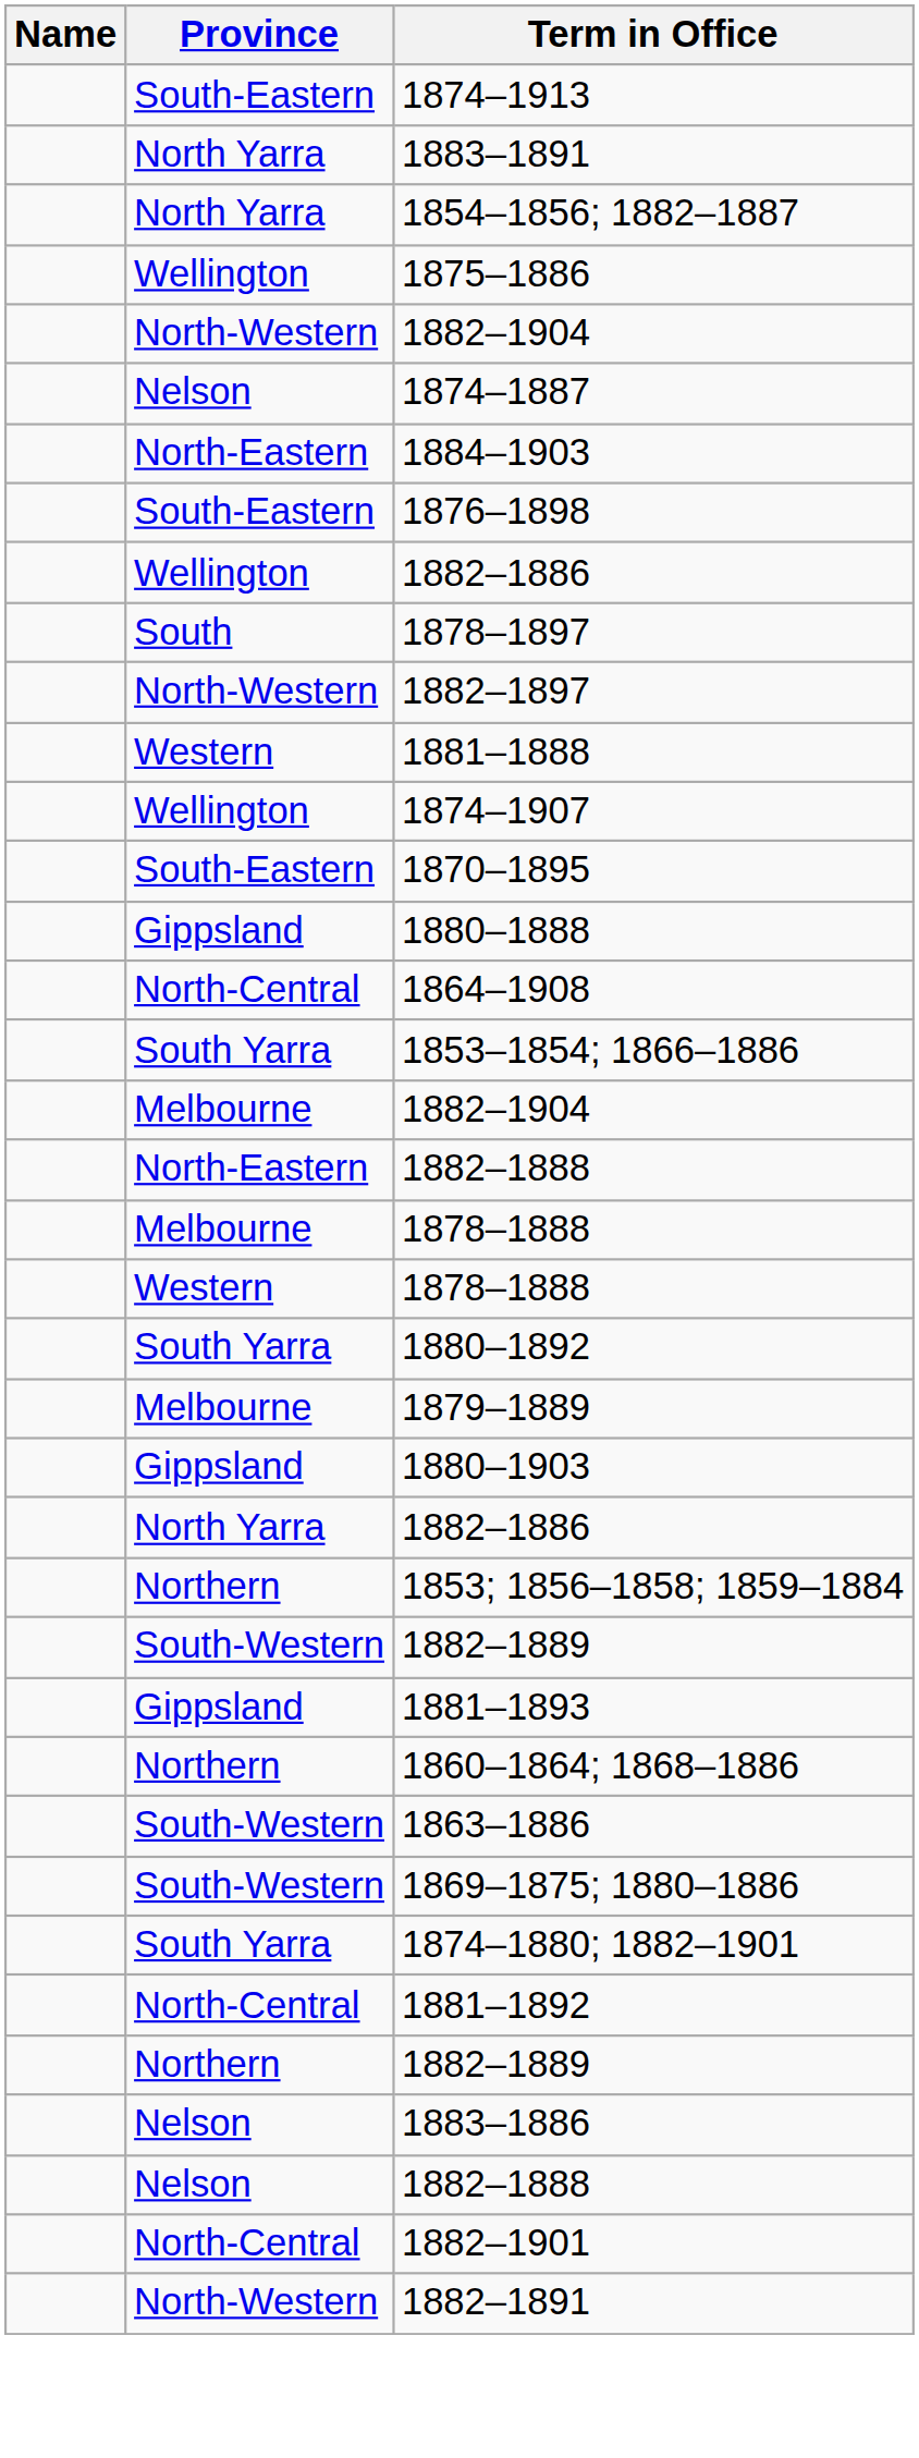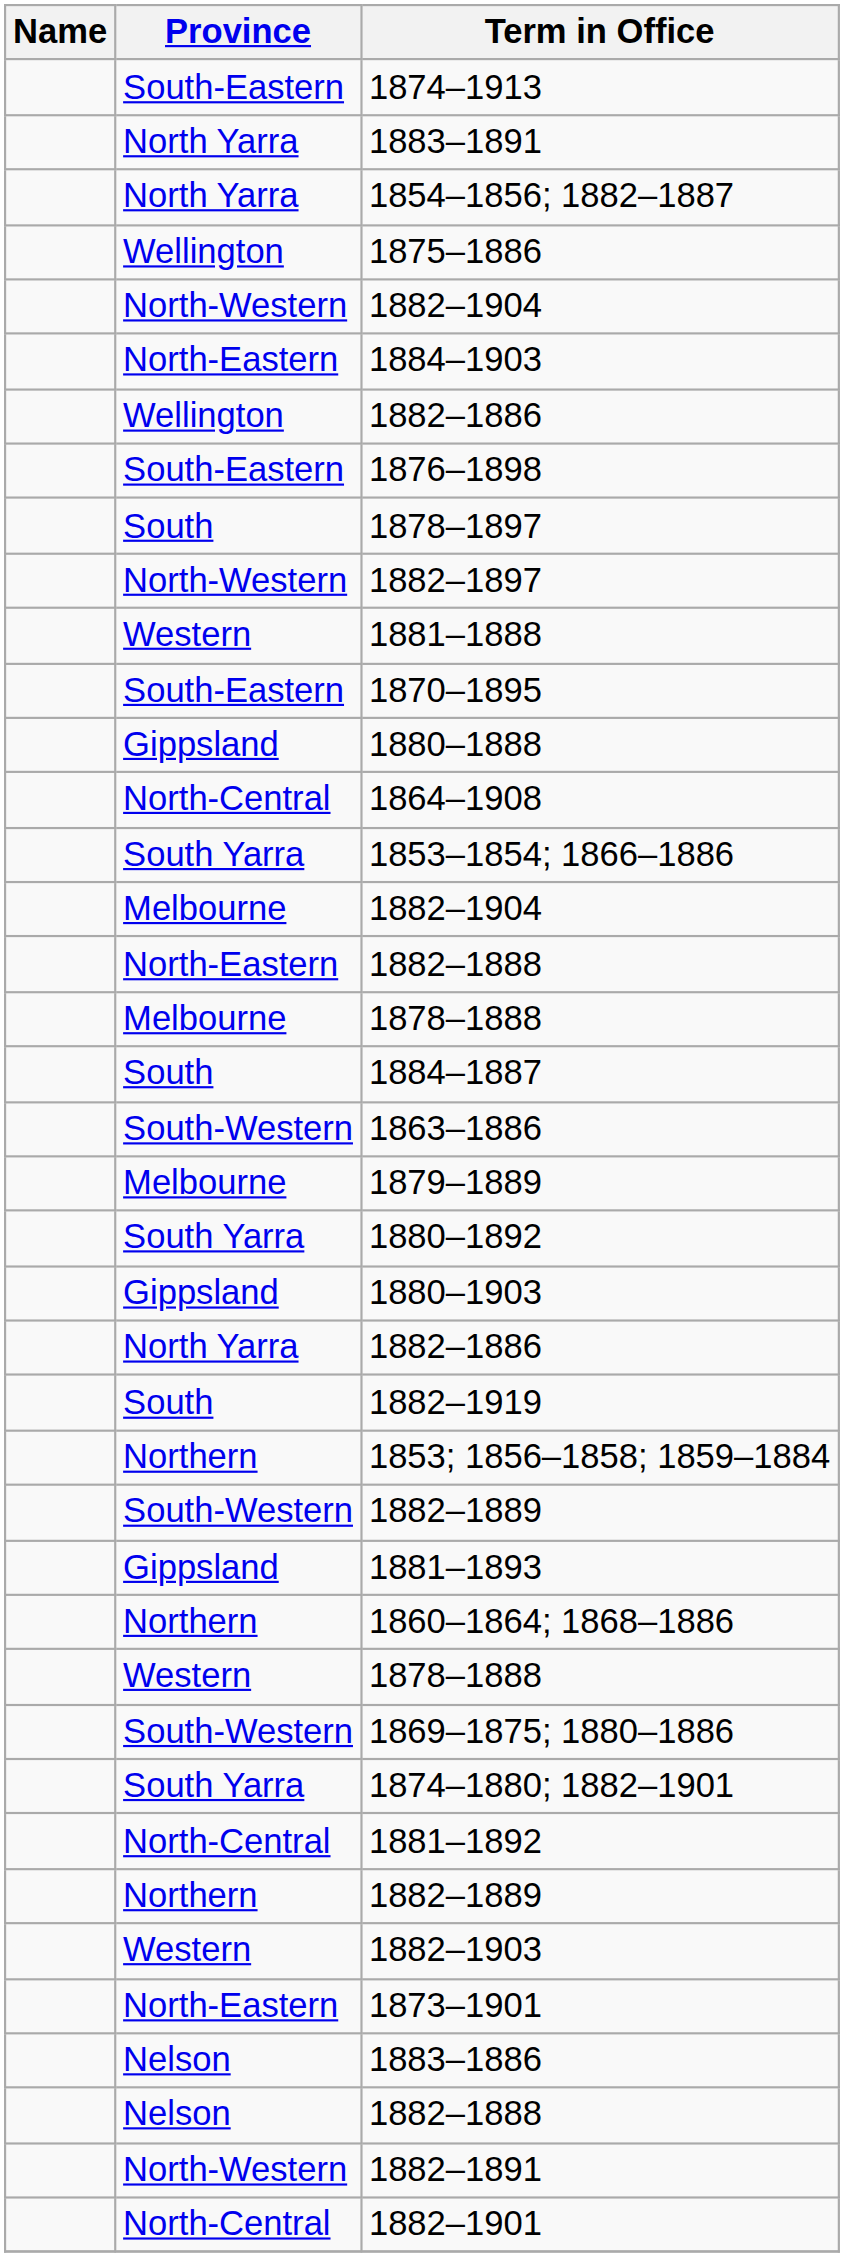 <table class="wikitable sortable">
 <tr>
 <th>Name</th>
 <th><a href='#'>Province</a></th>
 <th>Term in Office</th>
 </tr>
 <tr>
 <td></td>
 <td><a href='#'>South-Eastern</a></td>
 <td>1874–1913</td>
 </tr>
 <tr>
 <td></td>
 <td><a href='#'>North Yarra</a></td>
 <td>1883–1891</td>
 </tr>
 <tr>
 <td></td>
 <td><a href='#'>North Yarra</a></td>
 <td>1854–1856; 1882–1887</td>
 </tr>
 <tr>
 <td></td>
 <td><a href='#'>Wellington</a></td>
 <td>1875–1886</td>
 </tr>
 <tr>
 <td></td>
 <td><a href='#'>North-Western</a></td>
 <td>1882–1904</td>
 </tr>
 <tr>
 <td></td>
-<td><a href='#'>Nelson</a></td>
-<td>1874–1887</td>
-</tr>
-<tr>
-<td></td>
 <td><a href='#'>North-Eastern</a></td>
 <td>1884–1903</td>
 </tr>
 <tr>
 <td></td>
-<td><a href='#'>South-Eastern</a></td>
-<td>1876–1898</td>
+<td><a href='#'>Wellington</a></td>
+<td>1882–1886</td>
 </tr>
 <tr>
 <td></td>
-<td><a href='#'>Wellington</a></td>
-<td>1882–1886</td>
+<td><a href='#'>South-Eastern</a></td>
+<td>1876–1898</td>
 </tr>
 <tr>
 <td></td>
 <td><a href='#'>South</a></td>
 <td>1878–1897</td>
 </tr>
 <tr>
 <td></td>
 <td><a href='#'>North-Western</a></td>
 <td>1882–1897</td>
 </tr>
 <tr>
 <td></td>
 <td><a href='#'>Western</a></td>
 <td>1881–1888</td>
-</tr>
-<tr>
-<td></td>
-<td><a href='#'>Wellington</a></td>
-<td>1874–1907</td>
 </tr>
 <tr>
 <td></td>
 <td><a href='#'>South-Eastern</a></td>
 <td>1870–1895</td>
 </tr>
 <tr>
 <td></td>
 <td><a href='#'>Gippsland</a></td>
 <td>1880–1888</td>
 </tr>
 <tr>
 <td></td>
 <td><a href='#'>North-Central</a></td>
 <td>1864–1908</td>
 </tr>
 <tr>
 <td></td>
 <td><a href='#'>South Yarra</a></td>
 <td>1853–1854; 1866–1886</td>
 </tr>
 <tr>
 <td></td>
 <td><a href='#'>Melbourne</a></td>
 <td>1882–1904</td>
 </tr>
 <tr>
 <td></td>
 <td><a href='#'>North-Eastern</a></td>
 <td>1882–1888</td>
 </tr>
 <tr>
 <td></td>
 <td><a href='#'>Melbourne</a></td>
 <td>1878–1888</td>
 </tr>
 <tr>
 <td></td>
-<td><a href='#'>Western</a></td>
-<td>1878–1888</td>
+<td><a href='#'>South</a></td>
+<td>1884–1887</td>
+</tr>
+<tr>
+<td></td>
+<td><a href='#'>South-Western</a></td>
+<td>1863–1886</td>
+</tr>
+<tr>
+<td></td>
+<td><a href='#'>Melbourne</a></td>
+<td>1879–1889</td>
 </tr>
 <tr>
 <td></td>
 <td><a href='#'>South Yarra</a></td>
 <td>1880–1892</td>
-</tr>
-<tr>
-<td></td>
-<td><a href='#'>Melbourne</a></td>
-<td>1879–1889</td>
 </tr>
 <tr>
 <td></td>
 <td><a href='#'>Gippsland</a></td>
 <td>1880–1903</td>
 </tr>
 <tr>
 <td></td>
 <td><a href='#'>North Yarra</a></td>
 <td>1882–1886</td>
+</tr>
+<tr>
+<td></td>
+<td><a href='#'>South</a></td>
+<td>1882–1919</td>
 </tr>
 <tr>
 <td> </td>
 <td><a href='#'>Northern</a></td>
 <td>1853; 1856–1858; 1859–1884</td>
 </tr>
 <tr>
 <td></td>
 <td><a href='#'>South-Western</a></td>
 <td>1882–1889</td>
 </tr>
 <tr>
 <td></td>
 <td><a href='#'>Gippsland</a></td>
 <td>1881–1893</td>
 </tr>
 <tr>
 <td></td>
 <td><a href='#'>Northern</a></td>
 <td>1860–1864; 1868–1886</td>
 </tr>
 <tr>
 <td></td>
-<td><a href='#'>South-Western</a></td>
-<td>1863–1886</td>
+<td><a href='#'>Western</a></td>
+<td>1878–1888</td>
 </tr>
 <tr>
 <td> </td>
 <td><a href='#'>South-Western</a></td>
 <td>1869–1875; 1880–1886</td>
 </tr>
 <tr>
 <td></td>
 <td><a href='#'>South Yarra</a></td>
 <td>1874–1880; 1882–1901</td>
 </tr>
 <tr>
 <td></td>
 <td><a href='#'>North-Central</a></td>
 <td>1881–1892</td>
 </tr>
 <tr>
 <td></td>
 <td><a href='#'>Northern</a></td>
 <td>1882–1889</td>
 </tr>
 <tr>
 <td></td>
+<td><a href='#'>Western</a></td>
+<td>1882–1903</td>
+</tr>
+<tr>
+<td></td>
+<td><a href='#'>North-Eastern</a></td>
+<td>1873–1901</td>
+</tr>
+<tr>
+<td></td>
 <td><a href='#'>Nelson</a></td>
 <td>1883–1886</td>
 </tr>
 <tr>
 <td></td>
 <td><a href='#'>Nelson</a></td>
 <td>1882–1888</td>
 </tr>
 <tr>
 <td></td>
+<td><a href='#'>North-Western</a></td>
+<td>1882–1891</td>
+</tr>
+<tr>
+<td></td>
 <td><a href='#'>North-Central</a></td>
 <td>1882–1901</td>
 </tr>
 <tr>
-<td></td>
-<td><a href='#'>North-Western</a></td>
-<td>1882–1891</td>
-</tr>
-<tr>
 </tr>
 </table>
